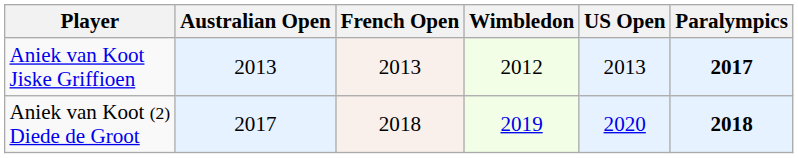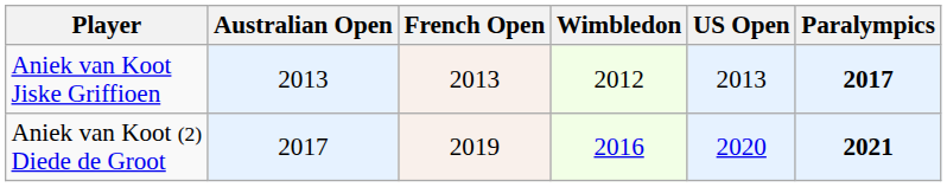 <table class="wikitable sortable" style="text-align:center">
 <tr>
 <th>Player</th>
 <th>Australian Open</th>
 <th>French Open</th>
 <th>Wimbledon</th>
 <th>US Open</th>
 <th>Paralympics</th>
 </tr>
 <tr>
 <td style="text-align:left;"> <a href='#'>Aniek van Koot</a><br> <a href='#'>Jiske Griffioen</a></td>
 <td style="background: #e6f2ff;">2013</td>
 <td style="background: #f9f0eb;">2013</td>
 <td style="background: #f2ffe6;">2012</td>
 <td style="background: #e6f2ff;">2013</td>
 <td style="background: #e6f2ff;"><strong>2017</strong></td>
 </tr>
 <tr>
 <td style="text-align:left;"> Aniek van Koot <small>(2)</small><br> <a href='#'>Diede de Groot</a></td>
 <td style="background: #e6f2ff;">2017</td>
-<td style="background: #f9f0eb;">2018</td>
-<td style="background: #f2ffe6;"><a href='#'>2019</a></td>
+<td style="background: #f9f0eb;">2019</td>
+<td style="background: #f2ffe6;"><a href='#'>2016</a></td>
 <td style="background: #e6f2ff;"><a href='#'>2020</a></td>
-<td style="background: #e6f2ff;"><strong>2018</strong></td>
+<td style="background: #e6f2ff;"><strong>2021</strong></td>
 </tr>
 </table>
